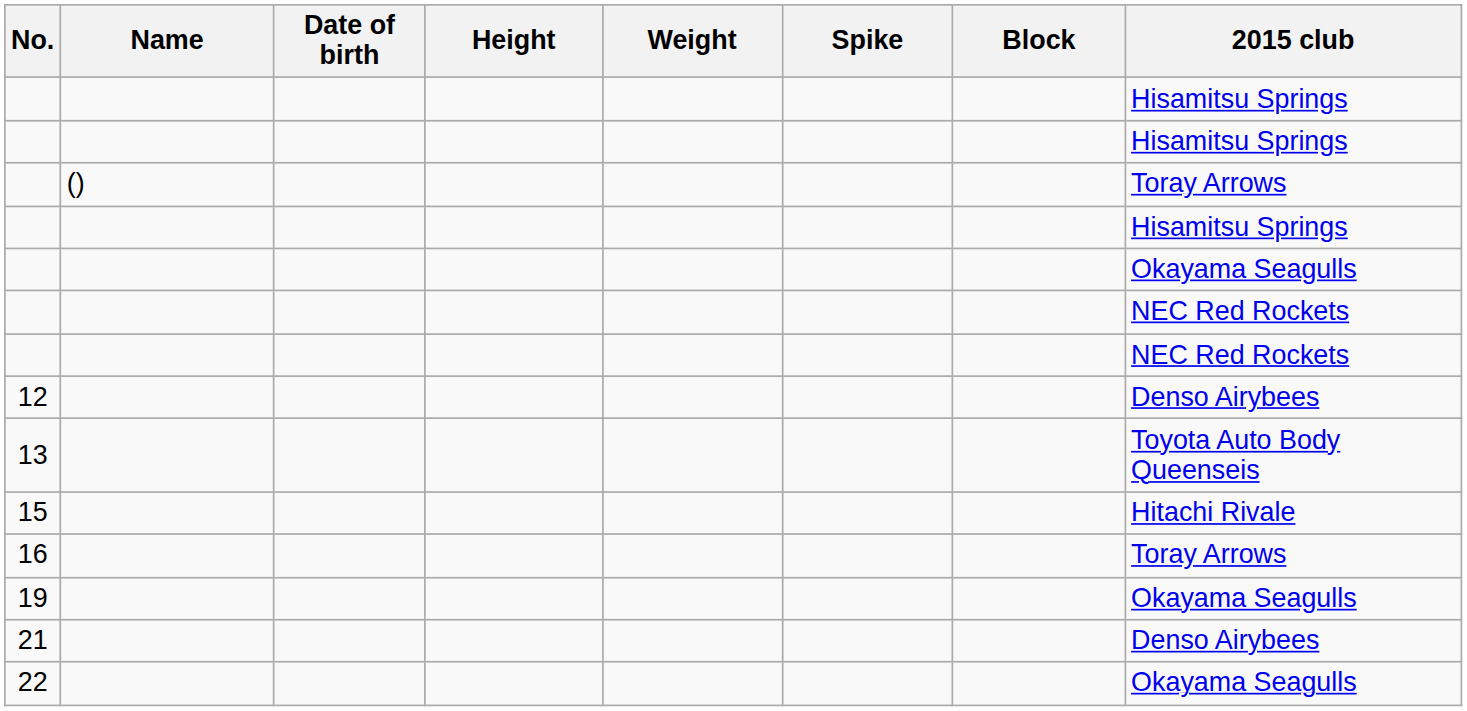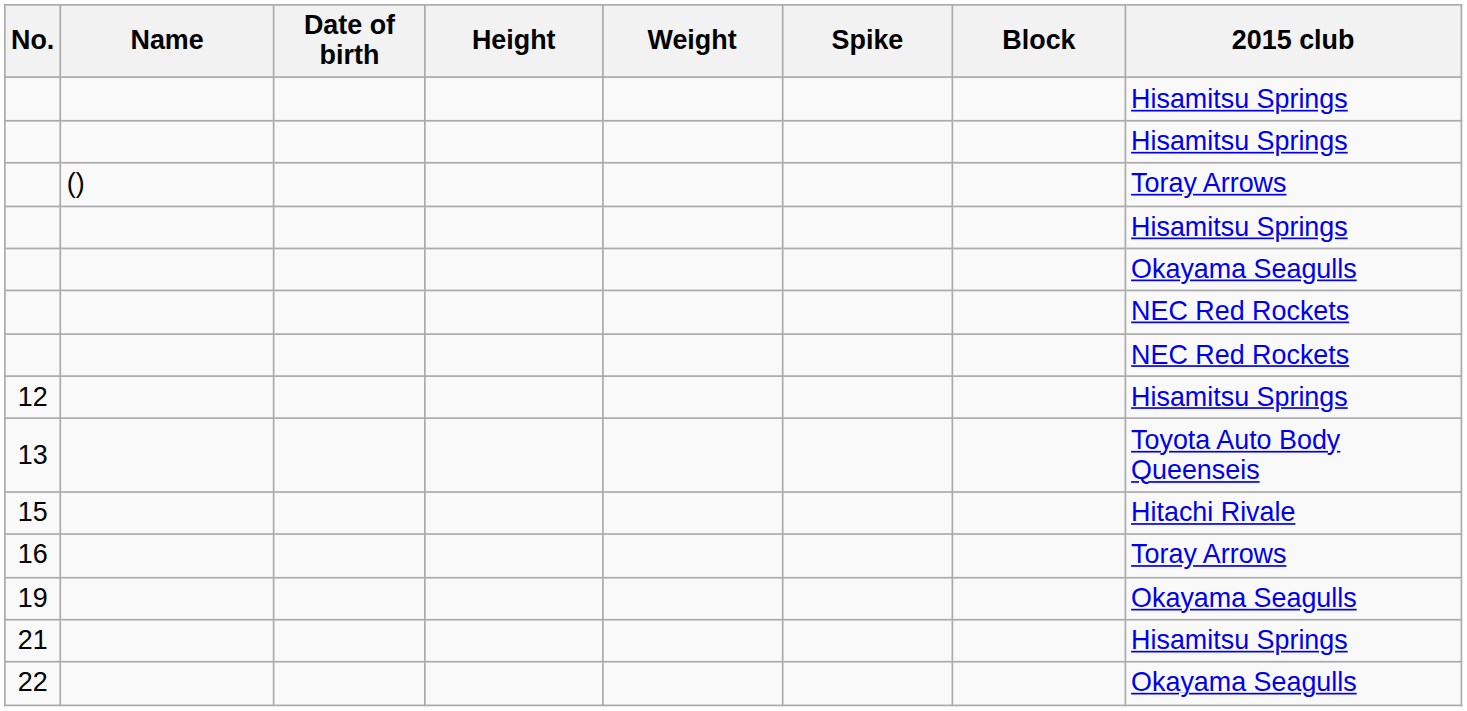 <table class="wikitable sortable" style="font-size:100%; text-align:center;">
 <tr>
 <th>No.</th>
 <th style="width:12em">Name</th>
 <th style="width:8em">Date of birth</th>
 <th style="width:9em">Height</th>
 <th style="width:9em">Weight</th>
 <th style="width:9em">Spike</th>
 <th style="width:9em">Block</th>
 <th style="width:19em">2015 club</th>
 </tr>
 <tr>
 <td></td>
 <td align=left></td>
 <td align=right></td>
 <td></td>
 <td></td>
 <td></td>
 <td></td>
 <td align=left> <a href='#'>Hisamitsu Springs</a></td>
 </tr>
 <tr>
 <td></td>
 <td align=left></td>
 <td align=right></td>
 <td></td>
 <td></td>
 <td></td>
 <td></td>
 <td align=left> <a href='#'>Hisamitsu Springs</a></td>
 </tr>
 <tr>
 <td></td>
 <td align=left> ()</td>
 <td align=right></td>
 <td></td>
 <td></td>
 <td></td>
 <td></td>
 <td align=left> <a href='#'>Toray Arrows</a></td>
 </tr>
 <tr>
 <td></td>
 <td align=left></td>
 <td align=right></td>
 <td></td>
 <td></td>
 <td></td>
 <td></td>
 <td align=left> <a href='#'>Hisamitsu Springs</a></td>
 </tr>
 <tr>
 <td></td>
 <td align=left></td>
 <td align=right></td>
 <td></td>
 <td></td>
 <td></td>
 <td></td>
 <td align=left> <a href='#'>Okayama Seagulls</a></td>
 </tr>
 <tr>
 <td></td>
 <td align=left></td>
 <td align=right></td>
 <td></td>
 <td></td>
 <td></td>
 <td></td>
 <td align=left> <a href='#'>NEC Red Rockets</a></td>
 </tr>
 <tr>
 <td></td>
 <td align=left></td>
 <td align=right></td>
 <td></td>
 <td></td>
 <td></td>
 <td></td>
 <td align=left> <a href='#'>NEC Red Rockets</a></td>
 </tr>
 <tr>
 <td>12</td>
 <td align=left></td>
 <td align=right></td>
 <td></td>
 <td></td>
 <td></td>
 <td></td>
-<td align=left> <a href='#'>Denso Airybees</a></td>
+<td align=left> <a href='#'>Hisamitsu Springs</a></td>
 </tr>
 <tr>
 <td>13</td>
 <td align=left></td>
 <td align=right></td>
 <td></td>
 <td></td>
 <td></td>
 <td></td>
 <td align=left> <a href='#'>Toyota Auto Body Queenseis</a></td>
 </tr>
 <tr>
 <td>15</td>
 <td align=left></td>
 <td align=right></td>
 <td></td>
 <td></td>
 <td></td>
 <td></td>
 <td align=left> <a href='#'>Hitachi Rivale</a></td>
 </tr>
 <tr>
 <td>16</td>
 <td align=left></td>
 <td align=right></td>
 <td></td>
 <td></td>
 <td></td>
 <td></td>
 <td align=left> <a href='#'>Toray Arrows</a></td>
 </tr>
 <tr>
 <td>19</td>
 <td align=left></td>
 <td align=right></td>
 <td></td>
 <td></td>
 <td></td>
 <td></td>
 <td align=left> <a href='#'>Okayama Seagulls</a></td>
 </tr>
 <tr>
 <td>21</td>
 <td align=left></td>
 <td align=right></td>
 <td></td>
 <td></td>
 <td></td>
 <td></td>
-<td align=left> <a href='#'>Denso Airybees</a></td>
+<td align=left> <a href='#'>Hisamitsu Springs</a></td>
 </tr>
 <tr>
 <td>22</td>
 <td align=left></td>
 <td align=right></td>
 <td></td>
 <td></td>
 <td></td>
 <td></td>
 <td align=left> <a href='#'>Okayama Seagulls</a></td>
 </tr>
 </table>
